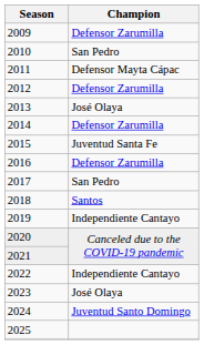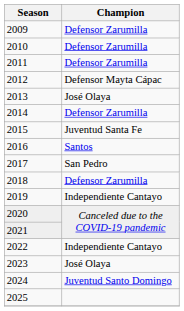 <table class="wikitable sortable">
 <tr>
 <th width=80px>Season</th>
 <th width=170px>Champion</th>
 </tr>
 <tr>
 <td>2009</td>
 <td><a href='#'>Defensor Zarumilla</a></td>
 </tr>
 <tr>
 <td>2010</td>
-<td>San Pedro</td>
+<td><a href='#'>Defensor Zarumilla</a></td>
 </tr>
 <tr>
 <td>2011</td>
-<td>Defensor Mayta Cápac</td>
+<td><a href='#'>Defensor Zarumilla</a></td>
 </tr>
 <tr>
 <td>2012</td>
-<td><a href='#'>Defensor Zarumilla</a></td>
+<td>Defensor Mayta Cápac</td>
 </tr>
 <tr>
 <td>2013</td>
 <td>José Olaya</td>
 </tr>
 <tr>
 <td>2014</td>
 <td><a href='#'>Defensor Zarumilla</a></td>
 </tr>
 <tr>
 <td>2015</td>
 <td>Juventud Santa Fe</td>
 </tr>
 <tr>
 <td>2016</td>
-<td><a href='#'>Defensor Zarumilla</a></td>
+<td><a href='#'>Santos</a></td>
 </tr>
 <tr>
 <td>2017</td>
 <td>San Pedro</td>
 </tr>
 <tr>
 <td>2018</td>
-<td><a href='#'>Santos</a></td>
+<td><a href='#'>Defensor Zarumilla</a></td>
 </tr>
 <tr>
 <td>2019</td>
 <td>Independiente Cantayo</td>
 </tr>
 <tr bgcolor=#efefef>
 <td>2020</td>
 <td rowspan=2 colspan="1" align=center><em>Canceled due to the <a href='#'>COVID-19 pandemic</a></em></td>
 </tr>
 <tr bgcolor=#efefef>
 <td>2021</td>
 </tr>
 <tr>
 <td>2022</td>
 <td>Independiente Cantayo</td>
 </tr>
 <tr>
 <td>2023</td>
 <td>José Olaya</td>
 </tr>
 <tr>
 <td>2024</td>
 <td><a href='#'>Juventud Santo Domingo</a></td>
 </tr>
 <tr>
 <td>2025</td>
 <td></td>
 </tr>
 <tr>
 </tr>
 </table>
